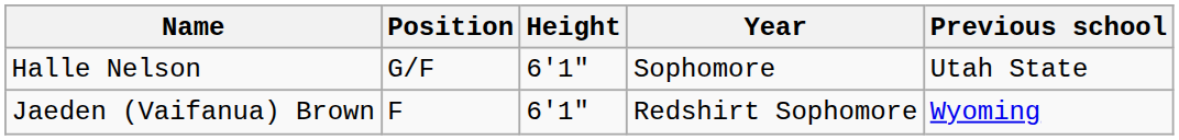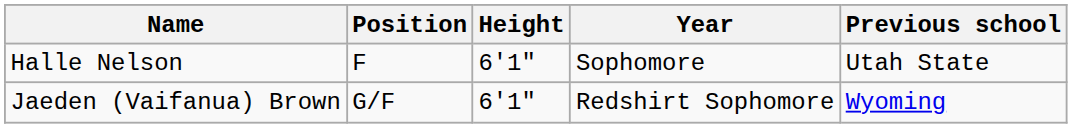 <table class="wikitable">
 <tr>
 <th>Name</th>
 <th>Position</th>
 <th>Height</th>
 <th>Year</th>
 <th>Previous school</th>
 </tr>
 <tr>
 <td>Halle Nelson</td>
-<td>G/F</td>
+<td>F</td>
 <td>6'1"</td>
 <td>Sophomore</td>
 <td>Utah State</td>
 </tr>
 <tr>
 <td>Jaeden (Vaifanua) Brown</td>
-<td>F</td>
+<td>G/F</td>
 <td>6'1"</td>
 <td>Redshirt Sophomore</td>
 <td><a href='#'>Wyoming</a></td>
 </tr>
 </table>
